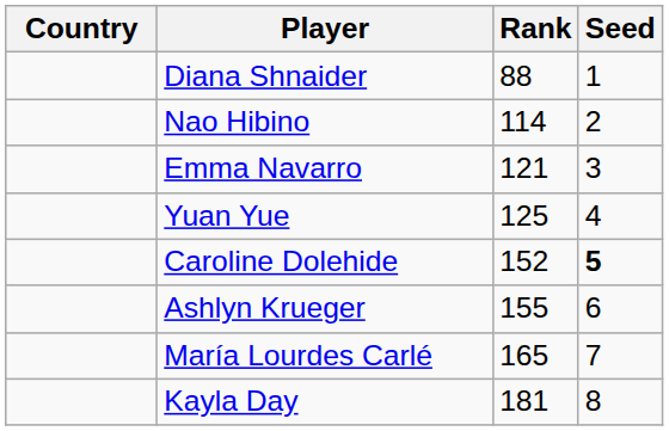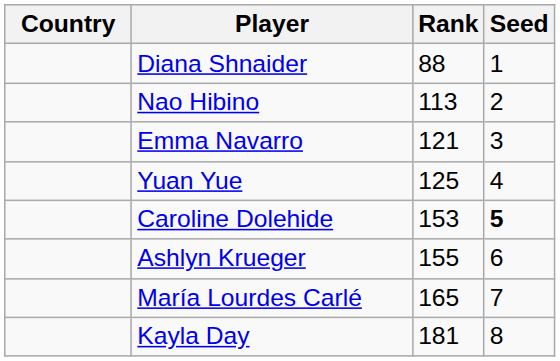 <table class="wikitable">
 <tr>
 <th width="75">Country</th>
 <th width="175">Player</th>
 <th>Rank</th>
 <th>Seed</th>
 </tr>
 <tr>
 <td></td>
 <td><a href='#'>Diana Shnaider</a></td>
 <td>88</td>
 <td>1</td>
 </tr>
 <tr>
 <td></td>
 <td><a href='#'>Nao Hibino</a></td>
-<td>114</td>
+<td>113</td>
 <td>2</td>
 </tr>
 <tr>
 <td></td>
 <td><a href='#'>Emma Navarro</a></td>
 <td>121</td>
 <td>3</td>
 </tr>
 <tr>
 <td></td>
 <td><a href='#'>Yuan Yue</a></td>
 <td>125</td>
 <td>4</td>
 </tr>
 <tr>
 <td></td>
 <td><a href='#'>Caroline Dolehide</a></td>
-<td>152</td>
+<td>153</td>
 <td><strong>5</strong></td>
 </tr>
 <tr>
 <td></td>
 <td><a href='#'>Ashlyn Krueger</a></td>
 <td>155</td>
 <td>6</td>
 </tr>
 <tr>
 <td></td>
 <td><a href='#'>María Lourdes Carlé</a></td>
 <td>165</td>
 <td>7</td>
 </tr>
 <tr>
 <td></td>
 <td><a href='#'>Kayla Day</a></td>
 <td>181</td>
 <td>8</td>
 </tr>
 </table>
